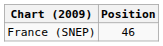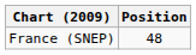 <table class="wikitable">
 <tr>
 <th>Chart (2009)</th>
 <th>Position</th>
 </tr>
 <tr>
 <td>France (SNEP)</td>
-<td align="center">46</td>
+<td align="center">48</td>
 </tr>
 </table>
